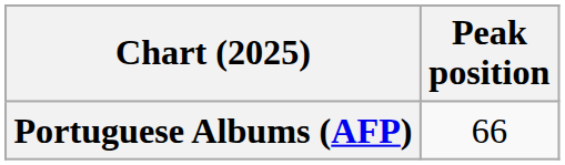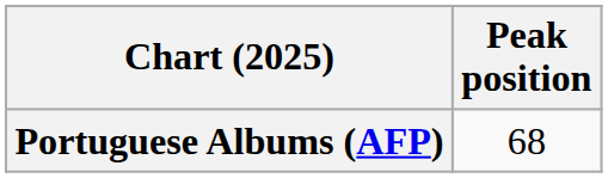 <table class="wikitable sortable plainrowheaders" style="text-align:center">
 <tr>
 <th scope="col">Chart (2025)</th>
 <th scope="col">Peak<br>position</th>
 </tr>
 <tr>
 <th scope="row">Portuguese Albums (<a href='#'>AFP</a>)</th>
-<td>66</td>
+<td>68</td>
 </tr>
 </table>
